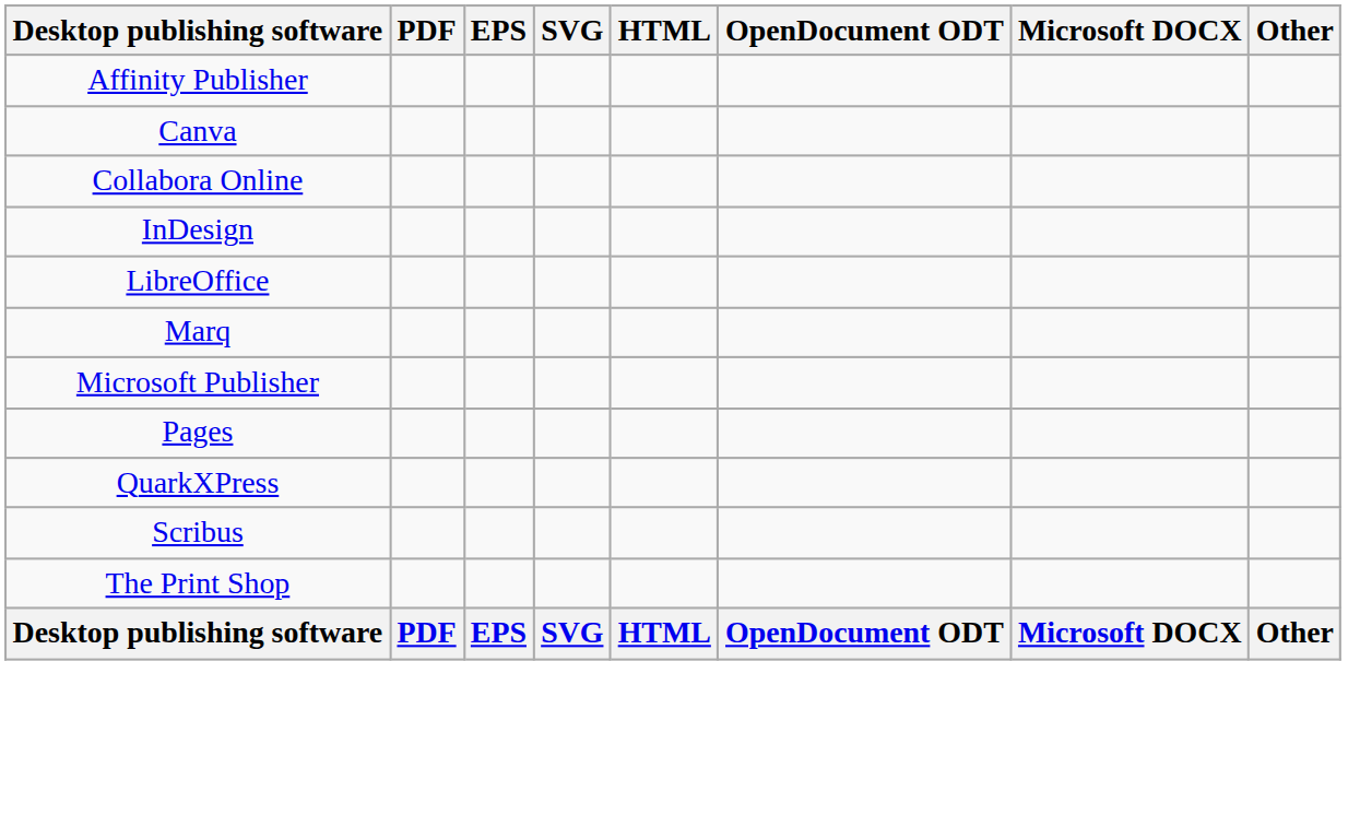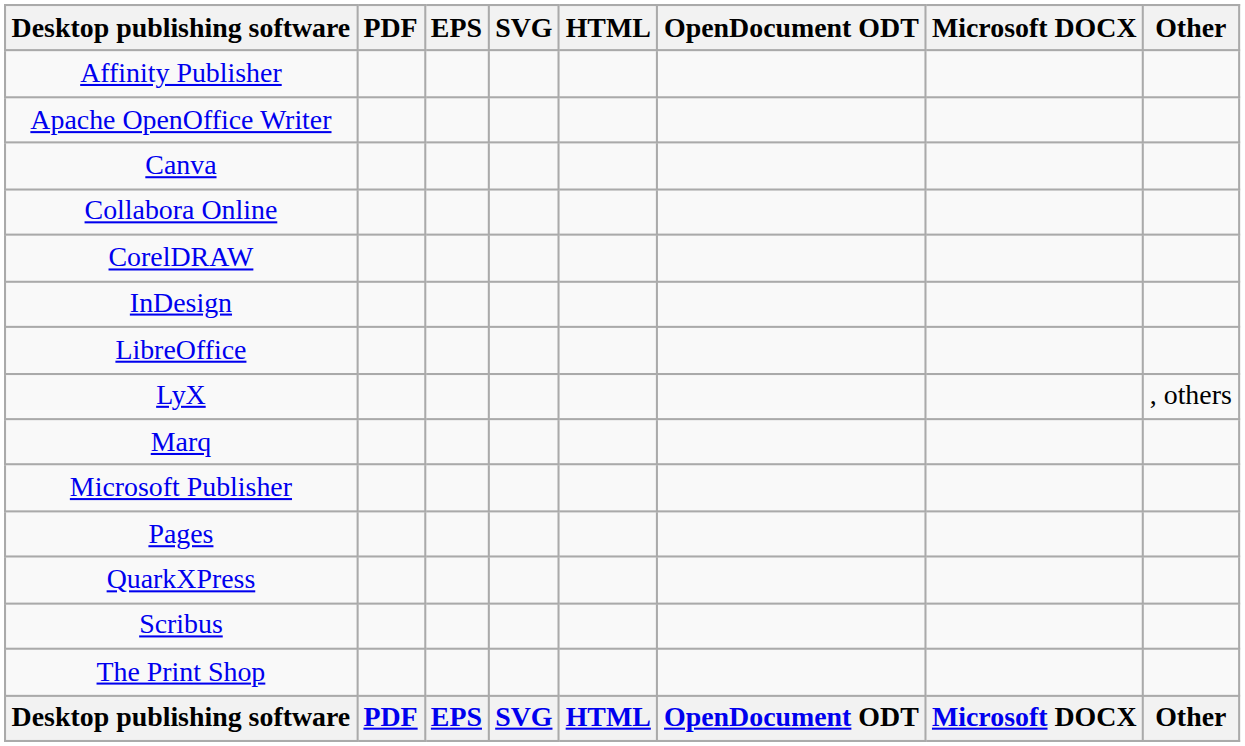 <table class="wikitable sticky-header sortable" style="font-size: 85%; text-align: center">
 <tr>
 <th>Desktop publishing software</th>
 <th>PDF</th>
 <th>EPS</th>
 <th>SVG</th>
 <th>HTML</th>
 <th>OpenDocument ODT</th>
 <th>Microsoft DOCX</th>
 <th>Other</th>
 </tr>
 <tr>
 <td><a href='#'>Affinity Publisher</a></td>
+<td></td>
+<td></td>
+<td></td>
+<td></td>
+<td></td>
+<td></td>
+<td></td>
+</tr>
+<tr>
+<td><a href='#'>Apache OpenOffice Writer</a></td>
 <td></td>
 <td></td>
 <td></td>
 <td></td>
 <td></td>
 <td></td>
 <td></td>
 </tr>
 <tr>
 <td><a href='#'>Canva</a></td>
 <td></td>
 <td></td>
 <td></td>
 <td></td>
 <td></td>
 <td></td>
 <td></td>
 </tr>
 <tr>
 <td><a href='#'>Collabora Online</a></td>
 <td></td>
 <td></td>
 <td></td>
 <td></td>
 <td></td>
 <td></td>
 <td></td>
 </tr>
 <tr>
+<td><a href='#'>CorelDRAW</a></td>
+<td></td>
+<td></td>
+<td></td>
+<td></td>
+<td></td>
+<td></td>
+<td></td>
+</tr>
+<tr>
 <td><a href='#'>InDesign</a></td>
 <td></td>
 <td></td>
 <td></td>
 <td></td>
 <td></td>
 <td></td>
 <td></td>
 </tr>
 <tr>
 <td><a href='#'>LibreOffice</a></td>
 <td></td>
 <td></td>
 <td></td>
 <td></td>
 <td></td>
 <td></td>
 <td></td>
+</tr>
+<tr>
+<td><a href='#'>LyX</a></td>
+<td></td>
+<td></td>
+<td></td>
+<td></td>
+<td></td>
+<td></td>
+<td>, others</td>
 </tr>
 <tr>
 <td><a href='#'>Marq</a></td>
 <td></td>
 <td></td>
 <td></td>
 <td></td>
 <td></td>
 <td></td>
 <td></td>
 </tr>
 <tr>
 <td><a href='#'>Microsoft Publisher</a></td>
 <td></td>
 <td></td>
 <td></td>
 <td></td>
 <td></td>
 <td></td>
 <td></td>
 </tr>
 <tr>
 <td><a href='#'>Pages</a></td>
 <td></td>
 <td></td>
 <td></td>
 <td></td>
 <td></td>
 <td></td>
 <td></td>
 </tr>
 <tr>
 <td><a href='#'>QuarkXPress</a></td>
 <td></td>
 <td></td>
 <td></td>
 <td></td>
 <td></td>
 <td></td>
 <td></td>
 </tr>
 <tr>
 <td><a href='#'>Scribus</a></td>
 <td></td>
 <td></td>
 <td></td>
 <td></td>
 <td></td>
 <td></td>
 <td></td>
 </tr>
 <tr>
 <td><a href='#'>The Print Shop</a></td>
 <td></td>
 <td></td>
 <td></td>
 <td></td>
 <td></td>
 <td></td>
 <td></td>
 </tr>
 <tr class="sortbottom">
 <th>Desktop publishing software</th>
 <th><a href='#'>PDF</a></th>
 <th><a href='#'>EPS</a></th>
 <th><a href='#'>SVG</a></th>
 <th><a href='#'>HTML</a></th>
 <th><a href='#'>OpenDocument</a> ODT</th>
 <th><a href='#'>Microsoft</a> DOCX</th>
 <th>Other</th>
 </tr>
 </table>
